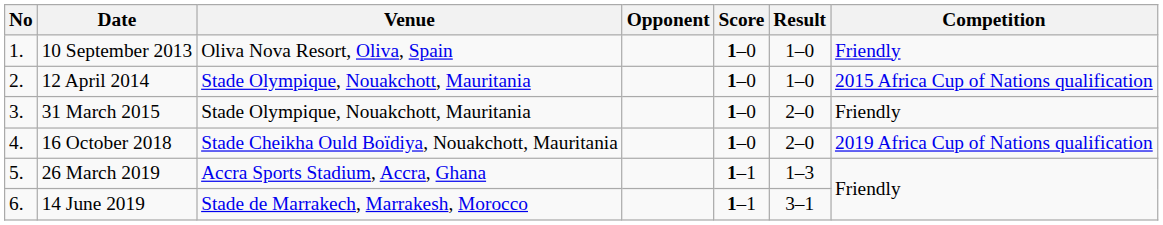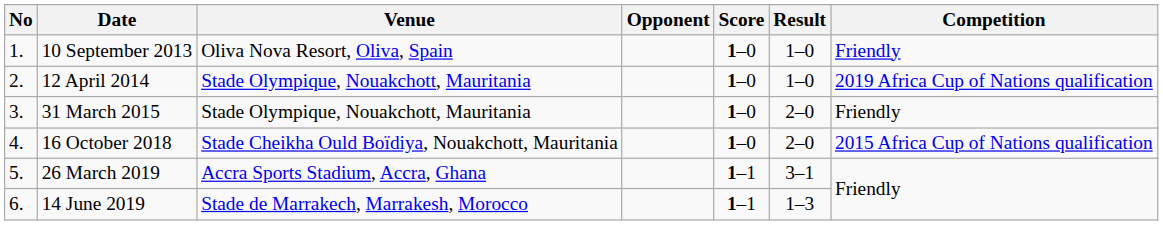 <table class="wikitable">
 <tr>
 <th>No</th>
 <th>Date</th>
 <th>Venue</th>
 <th>Opponent</th>
 <th>Score</th>
 <th>Result</th>
 <th>Competition</th>
 </tr>
 <tr>
 <td>1.</td>
 <td>10 September 2013</td>
 <td>Oliva Nova Resort, <a href='#'>Oliva</a>, <a href='#'>Spain</a></td>
 <td></td>
 <td align=center><strong>1</strong>–0</td>
 <td align=center>1–0</td>
 <td><a href='#'>Friendly</a></td>
 </tr>
 <tr>
 <td>2.</td>
 <td>12 April 2014</td>
 <td><a href='#'>Stade Olympique</a>, <a href='#'>Nouakchott</a>, <a href='#'>Mauritania</a></td>
 <td></td>
 <td align=center><strong>1</strong>–0</td>
 <td align=center>1–0</td>
-<td><a href='#'>2015 Africa Cup of Nations qualification</a></td>
+<td><a href='#'>2019 Africa Cup of Nations qualification</a></td>
 </tr>
 <tr>
 <td>3.</td>
 <td>31 March 2015</td>
 <td>Stade Olympique, Nouakchott, Mauritania</td>
 <td></td>
 <td align=center><strong>1</strong>–0</td>
 <td align=center>2–0</td>
 <td>Friendly</td>
 </tr>
 <tr>
 <td>4.</td>
 <td>16 October 2018</td>
 <td><a href='#'>Stade Cheikha Ould Boïdiya</a>, Nouakchott, Mauritania</td>
 <td></td>
 <td align=center><strong>1</strong>–0</td>
 <td align=center>2–0</td>
-<td><a href='#'>2019 Africa Cup of Nations qualification</a></td>
+<td><a href='#'>2015 Africa Cup of Nations qualification</a></td>
 </tr>
 <tr>
 <td>5.</td>
 <td>26 March 2019</td>
 <td><a href='#'>Accra Sports Stadium</a>, <a href='#'>Accra</a>, <a href='#'>Ghana</a></td>
 <td></td>
 <td align=center><strong>1</strong>–1</td>
-<td align=center>1–3</td>
+<td align=center>3–1</td>
 <td rowspan=2>Friendly</td>
 </tr>
 <tr>
 <td>6.</td>
 <td>14 June 2019</td>
 <td><a href='#'>Stade de Marrakech</a>, <a href='#'>Marrakesh</a>, <a href='#'>Morocco</a></td>
 <td></td>
 <td align=center><strong>1</strong>–1</td>
-<td align=center>3–1</td>
+<td align=center>1–3</td>
 </tr>
 </table>
